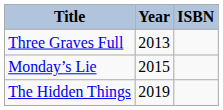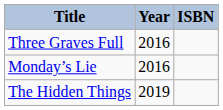 <table class="wikitable sortable">
 <tr style="text-align:center;">
 <th style="background:#B0C4DE;">Title</th>
 <th style="background:#B0C4DE;">Year</th>
 <th style="background:#B0C4DE;">ISBN</th>
 </tr>
 <tr>
 <td><a href='#'>Three Graves Full</a></td>
-<td>2013</td>
+<td>2016</td>
 <td></td>
 </tr>
 <tr>
 <td><a href='#'>Monday’s Lie</a></td>
-<td>2015</td>
+<td>2016</td>
 <td></td>
 </tr>
 <tr>
 <td><a href='#'>The Hidden Things</a></td>
 <td>2019</td>
 <td></td>
 </tr>
 </table>
